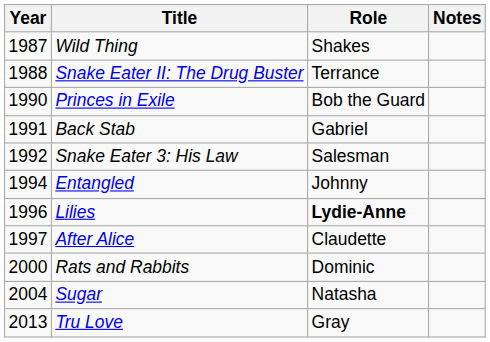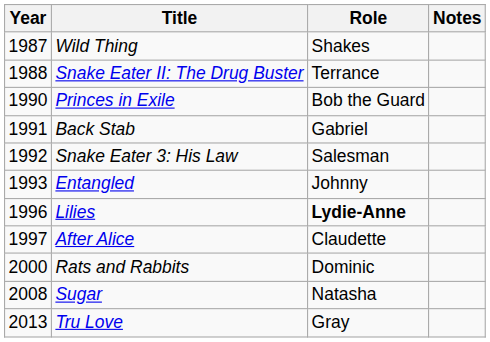 <table class="wikitable sortable">
 <tr>
 <th>Year</th>
 <th>Title</th>
 <th>Role</th>
 <th>Notes</th>
 </tr>
 <tr>
 <td>1987</td>
 <td><em>Wild Thing</em></td>
 <td>Shakes</td>
 <td></td>
 </tr>
 <tr>
 <td>1988</td>
 <td><em><a href='#'>Snake Eater II: The Drug Buster</a></em></td>
 <td>Terrance</td>
 <td></td>
 </tr>
 <tr>
 <td>1990</td>
 <td><em><a href='#'>Princes in Exile</a></em></td>
 <td>Bob the Guard</td>
 <td></td>
 </tr>
 <tr>
 <td>1991</td>
 <td><em>Back Stab</em></td>
 <td>Gabriel</td>
 <td></td>
 </tr>
 <tr>
 <td>1992</td>
 <td><em>Snake Eater 3: His Law</em></td>
 <td>Salesman</td>
 <td></td>
 </tr>
 <tr>
-<td>1994</td>
+<td>1993</td>
 <td><a href='#'><em>Entangled</em></a></td>
 <td>Johnny</td>
 <td></td>
 </tr>
 <tr>
 <td>1996</td>
 <td><a href='#'><em>Lilies</em></a></td>
 <td><strong>Lydie-Anne</strong></td>
 <td></td>
 </tr>
 <tr>
 <td>1997</td>
 <td><em><a href='#'>After Alice</a></em></td>
 <td>Claudette</td>
 <td></td>
 </tr>
 <tr>
 <td>2000</td>
 <td><em>Rats and Rabbits</em></td>
 <td>Dominic</td>
 <td></td>
 </tr>
 <tr>
-<td>2004</td>
+<td>2008</td>
 <td><a href='#'><em>Sugar</em></a></td>
 <td>Natasha</td>
 <td></td>
 </tr>
 <tr>
 <td>2013</td>
 <td><a href='#'><em>Tru Love</em></a></td>
 <td>Gray</td>
 <td></td>
 </tr>
 </table>
